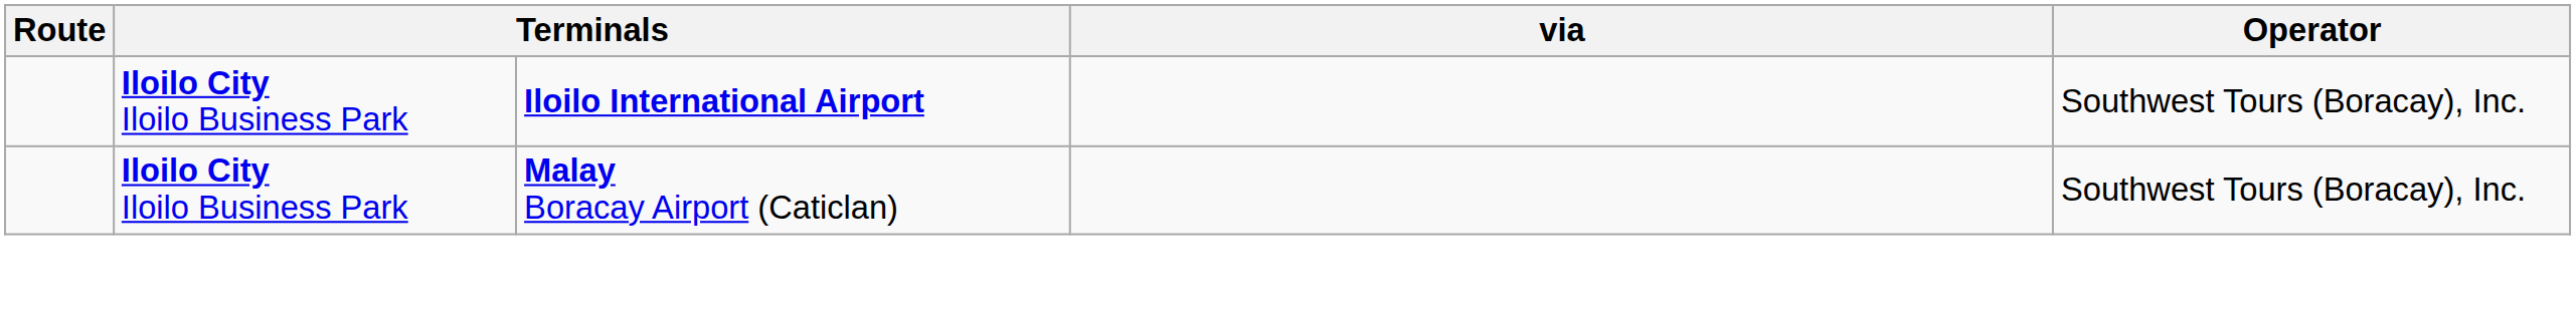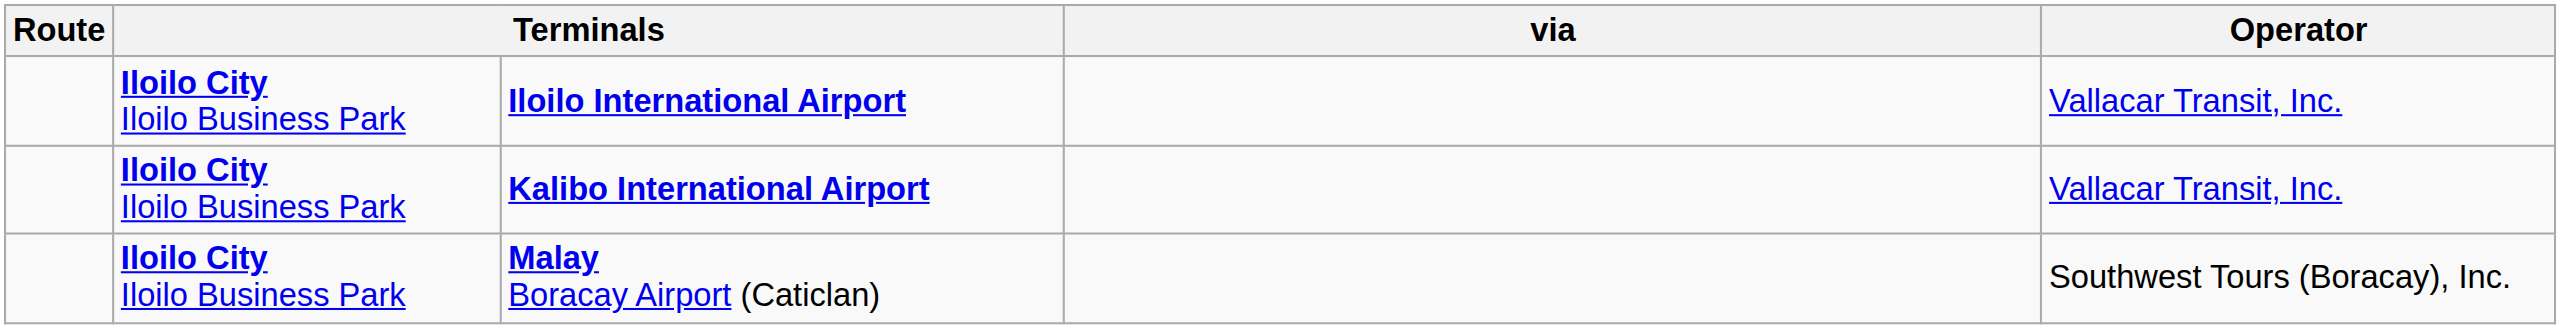 <table class="wikitable" style="width:99%;">
 <tr>
 <th style="width:4%;">Route</th>
 <th style="width:37%;" colspan="2">Terminals</th>
 <th style="width:38%;">via</th>
 <th style="width:20%;">Operator</th>
 </tr>
 <tr>
 <td></td>
 <td><strong><a href='#'>Iloilo City</a></strong><br><a href='#'>Iloilo Business Park</a></td>
 <td><strong><a href='#'>Iloilo International Airport</a></strong><br></td>
 <td></td>
-<td>Southwest Tours (Boracay), Inc.</td>
+<td><a href='#'>Vallacar Transit, Inc.</a></td>
+</tr>
+<tr>
+<td></td>
+<td><strong><a href='#'>Iloilo City</a></strong><br><a href='#'>Iloilo Business Park</a></td>
+<td><strong><a href='#'>Kalibo International Airport</a></strong><br></td>
+<td></td>
+<td><a href='#'>Vallacar Transit, Inc.</a></td>
 </tr>
 <tr>
 <td></td>
 <td><strong><a href='#'>Iloilo City</a></strong><br><a href='#'>Iloilo Business Park</a></td>
 <td><strong><a href='#'>Malay</a></strong><br><a href='#'>Boracay Airport</a> (Caticlan)</td>
 <td></td>
 <td>Southwest Tours (Boracay), Inc.</td>
 </tr>
 </table>
